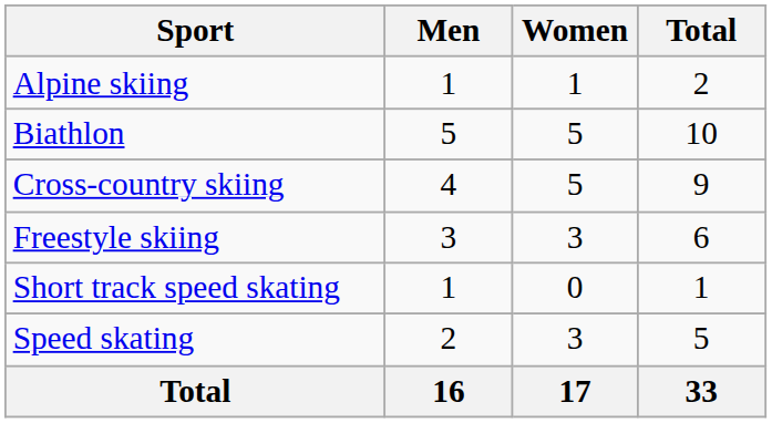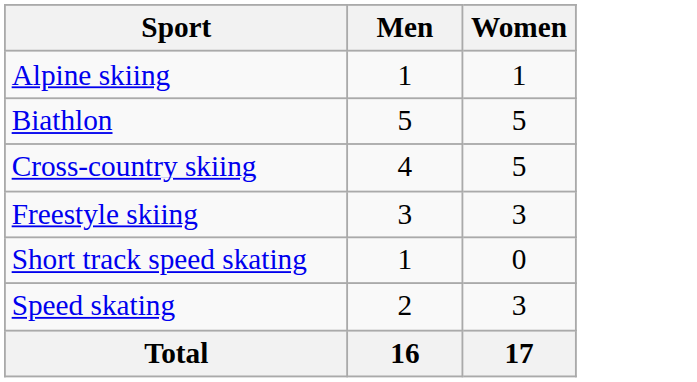 <table class="wikitable sortable" style="text-align:center;">
 <tr>
 <th width=180>Sport</th>
 <th width=55>Men</th>
 <th width=55>Women</th>
-<th width=55>Total</th>
 </tr>
 <tr>
 <td align=left><a href='#'>Alpine skiing</a></td>
 <td>1</td>
 <td>1</td>
-<td>2</td>
 </tr>
 <tr>
 <td align=left><a href='#'>Biathlon</a></td>
 <td>5</td>
 <td>5</td>
-<td>10</td>
 </tr>
 <tr>
 <td align=left><a href='#'>Cross-country skiing</a></td>
 <td>4</td>
 <td>5</td>
-<td>9</td>
 </tr>
 <tr>
 <td align=left><a href='#'>Freestyle skiing</a></td>
 <td>3</td>
 <td>3</td>
-<td>6</td>
 </tr>
 <tr>
 <td align=left><a href='#'>Short track speed skating</a></td>
 <td>1</td>
 <td>0</td>
-<td>1</td>
 </tr>
 <tr>
 <td align=left><a href='#'>Speed skating</a></td>
 <td>2</td>
 <td>3</td>
-<td>5</td>
 </tr>
 <tr>
 <th>Total</th>
 <th>16</th>
 <th>17</th>
-<th>33</th>
 </tr>
 </table>
